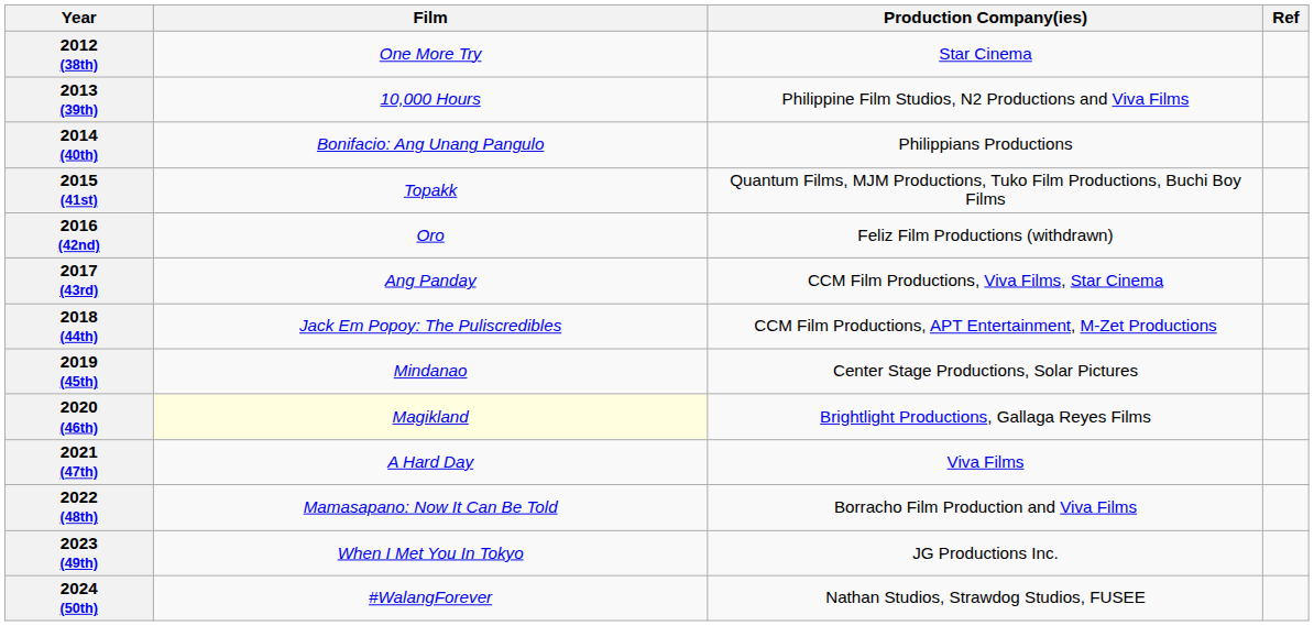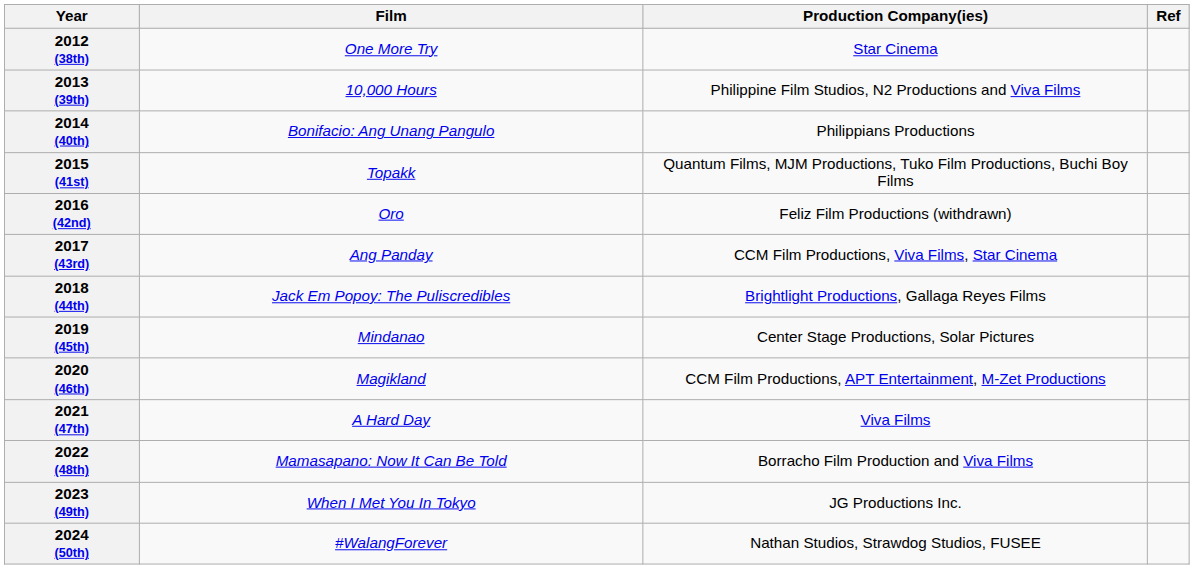 <table class="wikitable" style="text-align:center;">
 <tr style="background:#bebebe;">
 <th scope="col" style="width:8%;">Year</th>
 <th scope="col" style="width:30%;">Film</th>
 <th scope="col" style="width:30%;">Production Company(ies)</th>
 <th scope="col" style="width:2%;">Ref</th>
 </tr>
 <tr>
 <th scope="row" style="text-align:center">2012 <br><small><a href='#'>(38th)</a> </small></th>
 <td><em><a href='#'>One More Try</a></em></td>
 <td><a href='#'>Star Cinema</a></td>
 <td></td>
 </tr>
 <tr>
 <th scope="row" style="text-align:center">2013 <br><small><a href='#'>(39th)</a> </small></th>
 <td><em><a href='#'>10,000 Hours</a></em></td>
 <td>Philippine Film Studios, N2 Productions and <a href='#'>Viva Films</a></td>
 <td></td>
 </tr>
 <tr>
 <th scope="row" style="text-align:center">2014 <br><small><a href='#'>(40th)</a> </small></th>
 <td><em><a href='#'>Bonifacio: Ang Unang Pangulo</a></em></td>
 <td>Philippians Productions</td>
 <td></td>
 </tr>
 <tr>
 <th scope="row" style="text-align:center">2015 <br><small><a href='#'>(41st)</a> </small></th>
 <td><em><a href='#'>Topakk</a></em></td>
 <td>Quantum Films, MJM Productions, Tuko Film Productions, Buchi Boy Films</td>
 <td></td>
 </tr>
 <tr>
 <th scope="row" style="text-align:center">2016 <br><small><a href='#'>(42nd)</a> </small></th>
 <td><em><a href='#'>Oro</a></em></td>
 <td>Feliz Film Productions (withdrawn)</td>
 <td></td>
 </tr>
 <tr>
 <th scope="row" style="text-align:center">2017 <br><small><a href='#'>(43rd)</a> </small></th>
 <td><em><a href='#'>Ang Panday</a></em></td>
 <td>CCM Film Productions, <a href='#'>Viva Films</a>, <a href='#'>Star Cinema</a></td>
 <td></td>
 </tr>
 <tr>
 <th scope="row" style="text-align:center">2018 <br><small><a href='#'>(44th)</a> </small></th>
 <td><em><a href='#'>Jack Em Popoy: The Puliscredibles</a></em></td>
-<td>CCM Film Productions, <a href='#'>APT Entertainment</a>, <a href='#'>M-Zet Productions</a></td>
+<td><a href='#'>Brightlight Productions</a>, Gallaga Reyes Films</td>
 <td></td>
 </tr>
 <tr>
 <th scope="row" style="text-align:center">2019 <br><small><a href='#'>(45th)</a> </small></th>
 <td><em><a href='#'>Mindanao</a></em></td>
 <td>Center Stage Productions, Solar Pictures</td>
 <td></td>
 </tr>
 <tr>
 <th scope="row" style="text-align:center">2020 <br><small><a href='#'>(46th)</a> </small></th>
-<td style="background: lightyellow;"><em><a href='#'>Magikland</a></em></td>
-<td><a href='#'>Brightlight Productions</a>, Gallaga Reyes Films</td>
+<td><em><a href='#'>Magikland</a></em></td>
+<td>CCM Film Productions, <a href='#'>APT Entertainment</a>, <a href='#'>M-Zet Productions</a></td>
 <td></td>
 </tr>
 <tr>
 <th scope="row" style="text-align:center">2021 <br><small><a href='#'>(47th)</a> </small></th>
 <td><em><a href='#'>A Hard Day</a></em></td>
 <td><a href='#'>Viva Films</a></td>
 <td></td>
 </tr>
 <tr>
 <th scope="row" style="text-align:center">2022 <br><small><a href='#'>(48th)</a> </small></th>
 <td><em><a href='#'>Mamasapano: Now It Can Be Told</a></em></td>
 <td>Borracho Film Production and <a href='#'>Viva Films</a></td>
 <td></td>
 </tr>
 <tr>
 <th scope="row" style="text-align:center">2023 <br><small><a href='#'>(49th)</a> </small></th>
 <td><em><a href='#'>When I Met You In Tokyo</a></em></td>
 <td>JG Productions Inc.</td>
 <td></td>
 </tr>
 <tr>
 <th scope="row" style="text-align:center">2024 <br><small><a href='#'>(50th)</a> </small></th>
 <td><em><a href='#'>#WalangForever</a></em></td>
 <td>Nathan Studios, Strawdog Studios, FUSEE</td>
 <td></td>
 </tr>
 </table>
